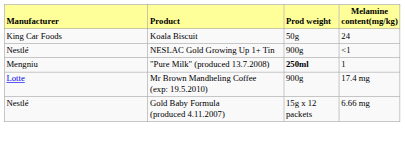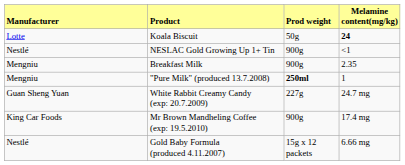 <table class="wikitable sortable" style="font-size: 85%">
 <tr style="background-color:#FFFF99;font-weight:bold">
 <td width="218" height="23" valign="bottom">Manufacturer</td>
 <td width="206"  valign="bottom">Product</td>
 <td width="80"  valign="bottom">Prod weight</td>
 <td width="66" align="center" valign="bottom">Melamine<br> content(mg/kg)</td>
 </tr>
 <tr valign="top">
-<td height="13">King Car Foods</td>
+<td height="13"><a href='#'>Lotte</a></td>
 <td>Koala Biscuit</td>
 <td>50g</td>
-<td>24</td>
+<td><strong>24</strong></td>
 </tr>
 <tr valign="top">
 <td height="13">Nestlé</td>
 <td>NESLAC Gold Growing Up 1+ Tin</td>
 <td>900g</td>
 <td><1</td>
 </tr>
 <tr valign="top">
 <td height="13">Mengniu</td>
+<td>Breakfast Milk</td>
+<td>900g</td>
+<td>2.35</td>
+</tr>
+<tr valign="top">
+<td height="13">Mengniu</td>
 <td>"Pure Milk" (produced 13.7.2008)</td>
 <td><strong>250ml</strong></td>
 <td>1</td>
 </tr>
 <tr valign="top">
-<td height="13"><a href='#'>Lotte</a></td>
+<td height="13">Guan Sheng Yuan</td>
+<td>White Rabbit Creamy Candy<br>(exp: 20.7.2009)</td>
+<td>227g</td>
+<td>24.7 mg</td>
+</tr>
+<tr valign="top">
+<td height="13">King Car Foods</td>
 <td>Mr Brown Mandheling Coffee<br>(exp: 19.5.2010)</td>
 <td>900g</td>
 <td>17.4 mg</td>
 </tr>
 <tr valign="top">
 <td height="13">Nestlé</td>
 <td>Gold Baby Formula<br>(produced 4.11.2007)</td>
 <td>15g x 12 packets</td>
 <td>6.66 mg</td>
 </tr>
 </table>
